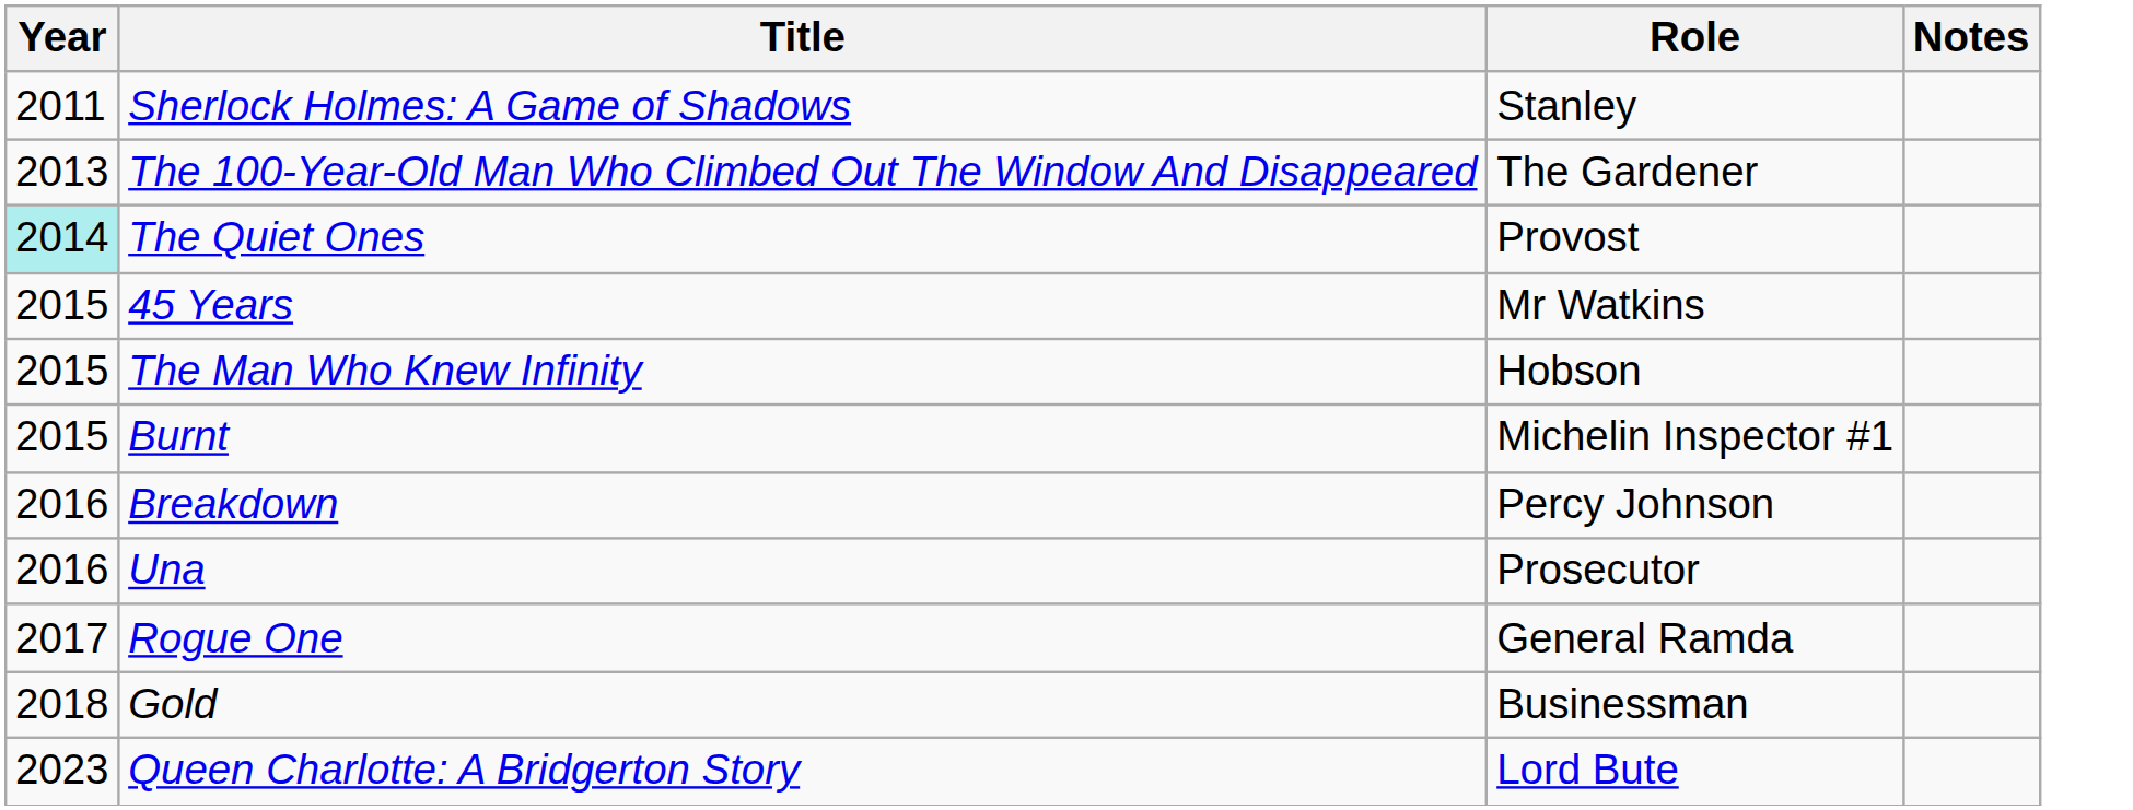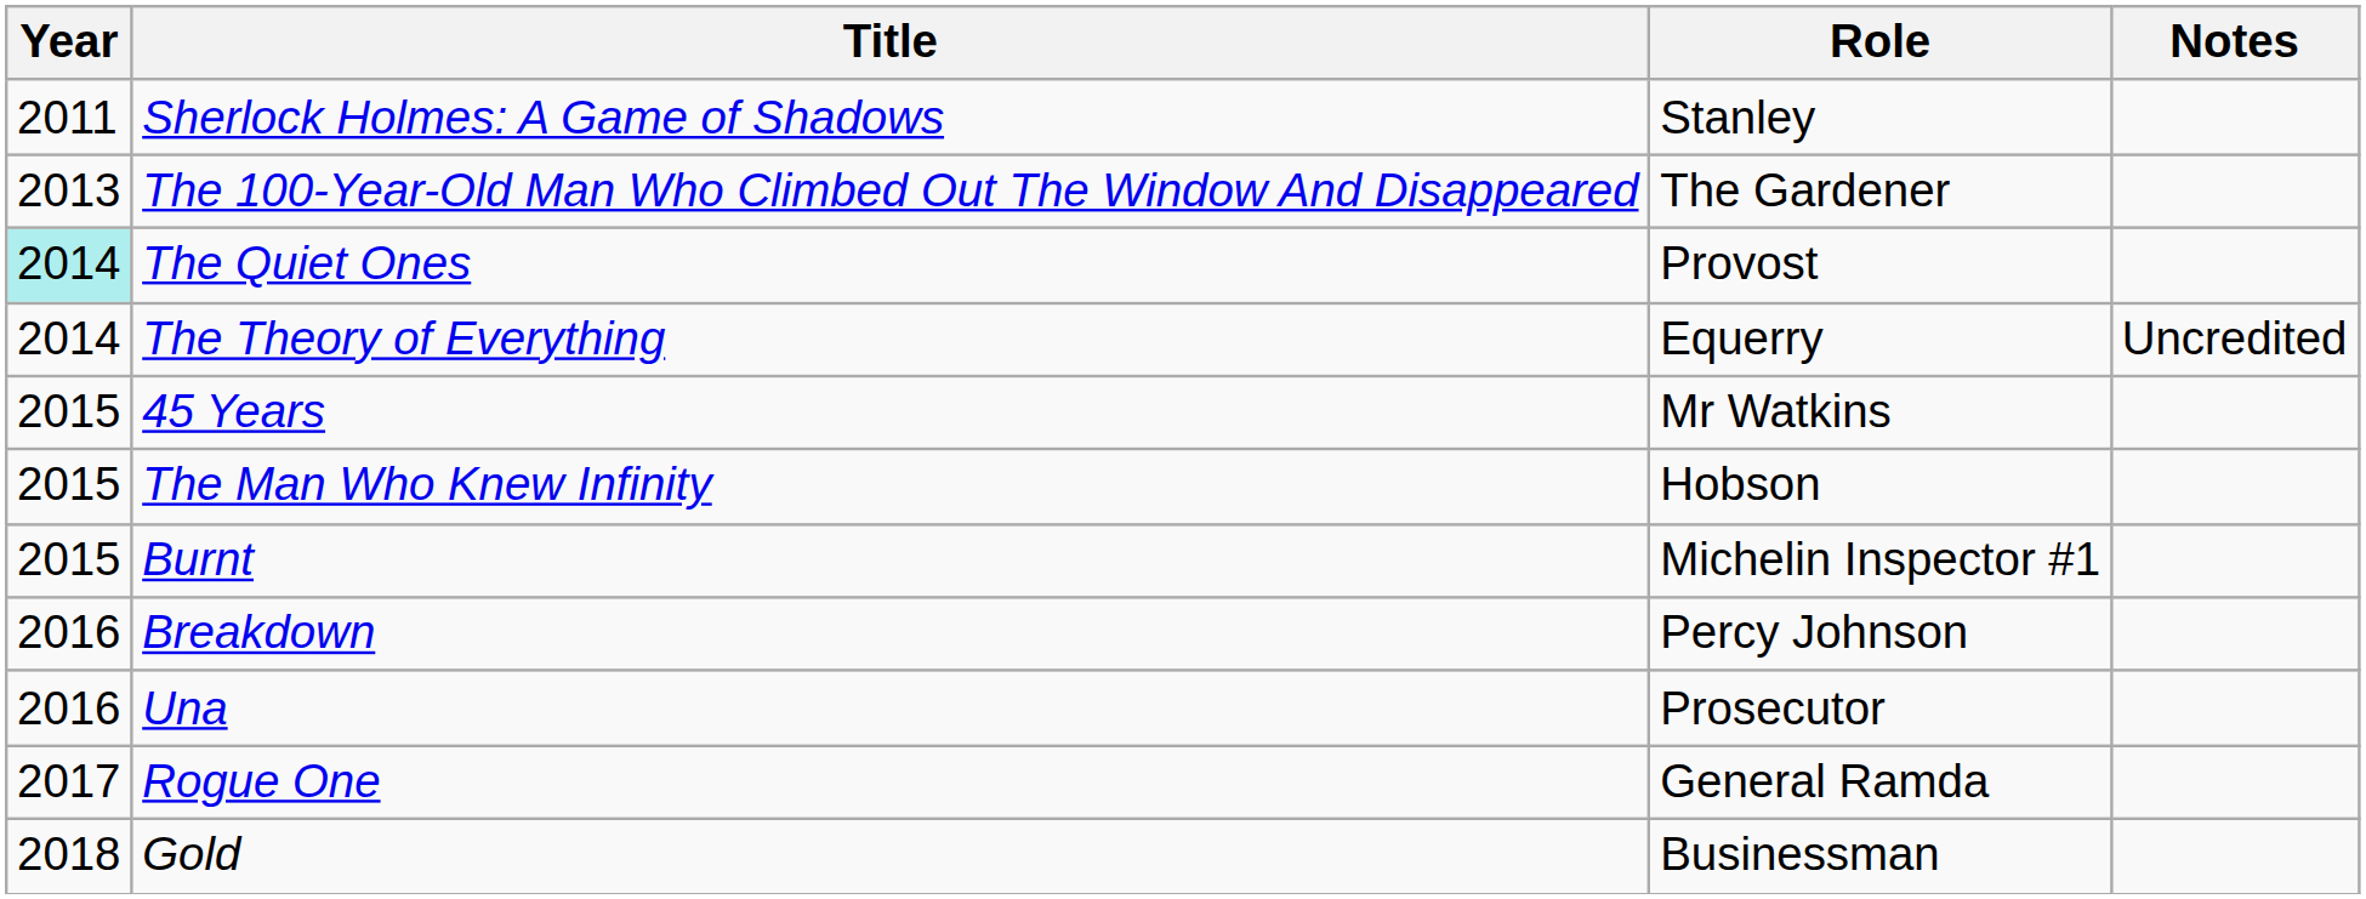 <table class="wikitable">
 <tr>
 <th>Year</th>
 <th>Title</th>
 <th>Role</th>
 <th>Notes</th>
 </tr>
 <tr>
 <td>2011</td>
 <td><em><a href='#'>Sherlock Holmes: A Game of Shadows</a></em></td>
 <td>Stanley</td>
 <td></td>
 </tr>
 <tr>
 <td>2013</td>
 <td><em><a href='#'>The 100-Year-Old Man Who Climbed Out The Window And Disappeared</a></em></td>
 <td>The Gardener</td>
 <td></td>
 </tr>
 <tr>
 <td style="background: paleturquoise;">2014</td>
 <td><em><a href='#'>The Quiet Ones</a></em></td>
 <td>Provost</td>
 <td></td>
+</tr>
+<tr>
+<td>2014</td>
+<td><em><a href='#'>The Theory of Everything</a></em></td>
+<td>Equerry</td>
+<td>Uncredited</td>
 </tr>
 <tr>
 <td>2015</td>
 <td><em><a href='#'>45 Years</a></em></td>
 <td>Mr Watkins</td>
 <td></td>
 </tr>
 <tr>
 <td>2015</td>
 <td><em><a href='#'>The Man Who Knew Infinity</a></em></td>
 <td>Hobson</td>
 <td></td>
 </tr>
 <tr>
 <td>2015</td>
 <td><em><a href='#'>Burnt</a></em></td>
 <td>Michelin Inspector #1</td>
 <td></td>
 </tr>
 <tr>
 <td>2016</td>
 <td><em><a href='#'>Breakdown</a></em></td>
 <td>Percy Johnson</td>
 <td></td>
 </tr>
 <tr>
 <td>2016</td>
 <td><em><a href='#'>Una</a></em></td>
 <td>Prosecutor</td>
 <td></td>
 </tr>
 <tr>
 <td>2017</td>
 <td><em><a href='#'>Rogue One</a></em></td>
 <td>General Ramda</td>
 <td></td>
 </tr>
 <tr>
 <td>2018</td>
 <td><em>Gold</em></td>
 <td>Businessman</td>
 <td></td>
 </tr>
-<tr>
-<td>2023</td>
-<td><em><a href='#'>Queen Charlotte: A Bridgerton Story</a></em></td>
-<td><a href='#'>Lord Bute</a></td>
-<td></td>
-</tr>
 </table>
